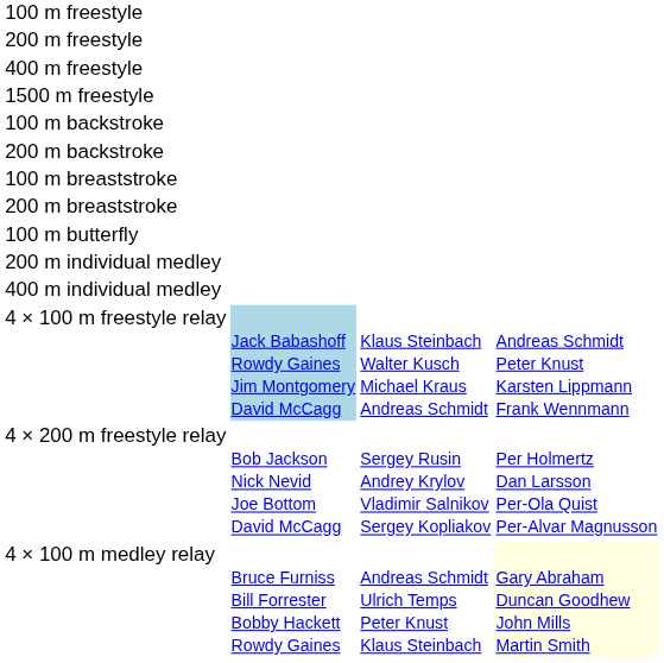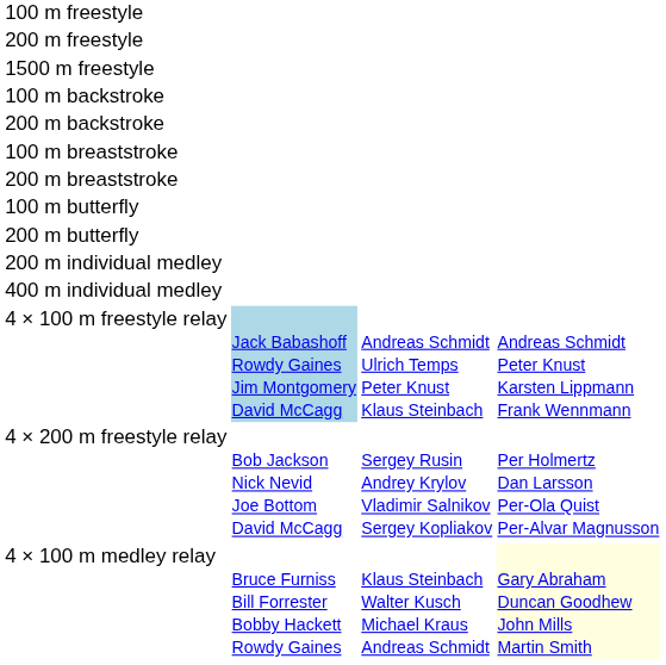 <table>
 <tr valign="top">
 <td>100 m freestyle</td>
 <td></td>
 <td></td>
 <td></td>
 </tr>
 <tr valign="top">
 <td>200 m freestyle</td>
-<td></td>
-<td></td>
-<td></td>
-</tr>
-<tr valign="top">
-<td>400 m freestyle</td>
 <td></td>
 <td></td>
 <td></td>
 </tr>
 <tr valign="top">
 <td>1500 m freestyle</td>
 <td></td>
 <td></td>
 <td></td>
 </tr>
 <tr valign="top">
 <td>100 m backstroke</td>
 <td></td>
 <td></td>
 <td></td>
 </tr>
 <tr valign="top">
 <td>200 m backstroke</td>
 <td></td>
 <td></td>
 <td></td>
 </tr>
 <tr valign="top">
 <td>100 m breaststroke</td>
 <td></td>
 <td></td>
 <td></td>
 </tr>
 <tr valign="top">
 <td>200 m breaststroke</td>
 <td></td>
 <td></td>
 <td></td>
 </tr>
 <tr valign="top">
 <td>100 m butterfly</td>
 <td></td>
 <td></td>
 <td></td>
 </tr>
 <tr valign="top">
+<td>200 m butterfly</td>
+<td></td>
+<td></td>
+<td></td>
+</tr>
+<tr valign="top">
 <td>200 m individual medley</td>
 <td></td>
 <td></td>
 <td></td>
 </tr>
 <tr valign="top">
 <td>400 m individual medley</td>
 <td></td>
 <td></td>
 <td></td>
 </tr>
 <tr valign="top">
 <td>4 × 100 m freestyle relay</td>
 <td style="background: lightblue;"><br><small><a href='#'>Jack Babashoff</a><br><a href='#'>Rowdy Gaines</a><br><a href='#'>Jim Montgomery</a><br><a href='#'>David McCagg</a></small></td>
-<td><br><small><a href='#'>Klaus Steinbach</a><br><a href='#'>Walter Kusch</a><br><a href='#'>Michael Kraus</a><br><a href='#'>Andreas Schmidt</a></small></td>
+<td><br><small><a href='#'>Andreas Schmidt</a><br><a href='#'>Ulrich Temps</a><br><a href='#'>Peter Knust</a><br><a href='#'>Klaus Steinbach</a></small></td>
 <td><br><small><a href='#'>Andreas Schmidt</a><br><a href='#'>Peter Knust</a><br><a href='#'>Karsten Lippmann</a><br><a href='#'>Frank Wennmann</a></small></td>
 </tr>
 <tr valign=top>
 <td>4 × 200 m freestyle relay</td>
 <td><br><small><a href='#'>Bob Jackson</a><br><a href='#'>Nick Nevid</a><br><a href='#'>Joe Bottom</a><br><a href='#'>David McCagg</a></small></td>
 <td><br><small><a href='#'>Sergey Rusin</a><br><a href='#'>Andrey Krylov</a><br><a href='#'>Vladimir Salnikov</a><br><a href='#'>Sergey Kopliakov</a></small></td>
 <td><br><small><a href='#'>Per Holmertz</a><br><a href='#'>Dan Larsson</a><br><a href='#'>Per-Ola Quist</a><br><a href='#'>Per-Alvar Magnusson</a></small></td>
 </tr>
 <tr valign=top>
 <td>4 × 100 m medley relay</td>
 <td><br><small><a href='#'>Bruce Furniss</a><br><a href='#'>Bill Forrester</a><br><a href='#'>Bobby Hackett</a><br><a href='#'>Rowdy Gaines</a></small></td>
-<td><br><small><a href='#'>Andreas Schmidt</a><br><a href='#'>Ulrich Temps</a><br><a href='#'>Peter Knust</a><br><a href='#'>Klaus Steinbach</a></small></td>
+<td><br><small><a href='#'>Klaus Steinbach</a><br><a href='#'>Walter Kusch</a><br><a href='#'>Michael Kraus</a><br><a href='#'>Andreas Schmidt</a></small></td>
 <td style="background: lightyellow;"><br><small><a href='#'>Gary Abraham</a><br><a href='#'>Duncan Goodhew</a><br><a href='#'>John Mills</a><br><a href='#'>Martin Smith</a></small></td>
 </tr>
 </table>
